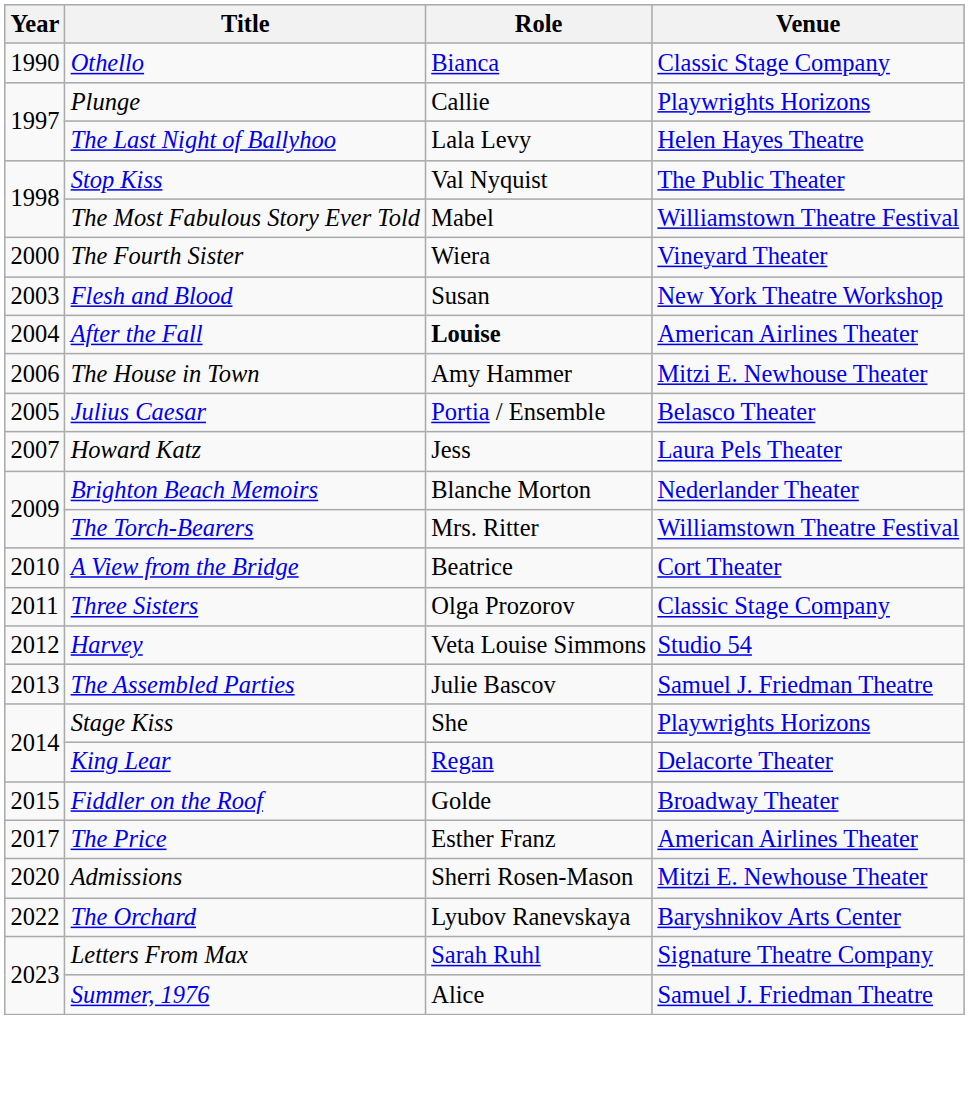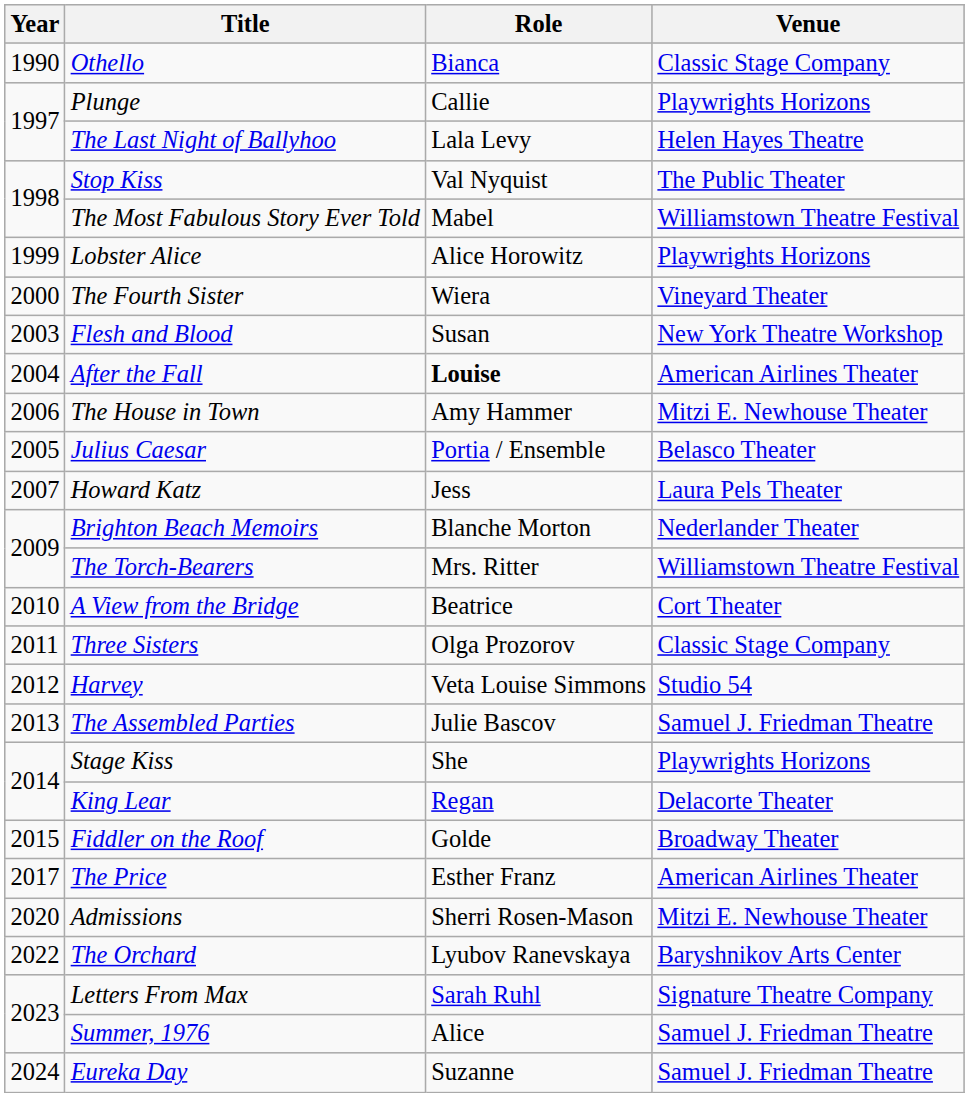 <table class="wikitable sortable">
 <tr>
 <th>Year</th>
 <th>Title</th>
 <th>Role</th>
 <th>Venue</th>
 </tr>
 <tr>
 <td>1990</td>
 <td><em><a href='#'>Othello</a></em></td>
 <td><a href='#'>Bianca</a></td>
 <td><a href='#'>Classic Stage Company</a></td>
 </tr>
 <tr>
 <td rowspan=2>1997</td>
 <td><em>Plunge</em></td>
 <td>Callie</td>
 <td><a href='#'>Playwrights Horizons</a></td>
 </tr>
 <tr>
 <td><em><a href='#'>The Last Night of Ballyhoo</a></em></td>
 <td>Lala Levy</td>
 <td><a href='#'>Helen Hayes Theatre</a></td>
 </tr>
 <tr>
 <td rowspan=2>1998</td>
 <td><em><a href='#'>Stop Kiss</a></em></td>
 <td>Val Nyquist</td>
 <td><a href='#'>The Public Theater</a></td>
 </tr>
 <tr>
 <td><em>The Most Fabulous Story Ever Told</em></td>
 <td>Mabel</td>
 <td><a href='#'>Williamstown Theatre Festival</a></td>
+</tr>
+<tr>
+<td>1999</td>
+<td><em>Lobster Alice</em></td>
+<td>Alice Horowitz</td>
+<td><a href='#'>Playwrights Horizons</a></td>
 </tr>
 <tr>
 <td>2000</td>
 <td><em>The Fourth Sister</em></td>
 <td>Wiera</td>
 <td><a href='#'>Vineyard Theater</a></td>
 </tr>
 <tr>
 <td>2003</td>
 <td><em><a href='#'>Flesh and Blood</a></em></td>
 <td>Susan</td>
 <td><a href='#'>New York Theatre Workshop</a></td>
 </tr>
 <tr>
 <td>2004</td>
 <td><em><a href='#'>After the Fall</a></em></td>
 <td><strong>Louise</strong></td>
 <td><a href='#'>American Airlines Theater</a></td>
 </tr>
 <tr>
 <td>2006</td>
 <td><em>The House in Town</em></td>
 <td>Amy Hammer</td>
 <td><a href='#'>Mitzi E. Newhouse Theater</a></td>
 </tr>
 <tr>
 <td>2005</td>
 <td><em><a href='#'>Julius Caesar</a></em></td>
 <td><a href='#'>Portia</a> / Ensemble</td>
 <td><a href='#'>Belasco Theater</a></td>
 </tr>
 <tr>
 <td>2007</td>
 <td><em>Howard Katz</em></td>
 <td>Jess</td>
 <td><a href='#'>Laura Pels Theater</a></td>
 </tr>
 <tr>
 <td rowspan=2>2009</td>
 <td><em><a href='#'>Brighton Beach Memoirs</a></em></td>
 <td>Blanche Morton</td>
 <td><a href='#'>Nederlander Theater</a></td>
 </tr>
 <tr>
 <td><em><a href='#'>The Torch-Bearers</a></em></td>
 <td>Mrs. Ritter</td>
 <td><a href='#'>Williamstown Theatre Festival</a></td>
 </tr>
 <tr>
 <td>2010</td>
 <td><em><a href='#'>A View from the Bridge</a></em></td>
 <td>Beatrice</td>
 <td><a href='#'>Cort Theater</a></td>
 </tr>
 <tr>
 <td>2011</td>
 <td><em><a href='#'>Three Sisters</a></em></td>
 <td>Olga Prozorov</td>
 <td><a href='#'>Classic Stage Company</a></td>
 </tr>
 <tr>
 <td>2012</td>
 <td><em><a href='#'>Harvey</a></em></td>
 <td>Veta Louise Simmons</td>
 <td><a href='#'>Studio 54</a></td>
 </tr>
 <tr>
 <td>2013</td>
 <td><em><a href='#'>The Assembled Parties</a></em></td>
 <td>Julie Bascov</td>
 <td><a href='#'>Samuel J. Friedman Theatre</a></td>
 </tr>
 <tr>
 <td rowspan=2>2014</td>
 <td><em>Stage Kiss</em></td>
 <td>She</td>
 <td><a href='#'>Playwrights Horizons</a></td>
 </tr>
 <tr>
 <td><em><a href='#'>King Lear</a></em></td>
 <td><a href='#'>Regan</a></td>
 <td><a href='#'>Delacorte Theater</a></td>
 </tr>
 <tr>
 <td>2015</td>
 <td><em><a href='#'>Fiddler on the Roof</a></em></td>
 <td>Golde</td>
 <td><a href='#'>Broadway Theater</a></td>
 </tr>
 <tr>
 <td>2017</td>
 <td><em><a href='#'>The Price</a></em></td>
 <td>Esther Franz</td>
 <td><a href='#'>American Airlines Theater</a></td>
 </tr>
 <tr>
 <td>2020</td>
 <td><em>Admissions</em></td>
 <td>Sherri Rosen-Mason</td>
 <td><a href='#'>Mitzi E. Newhouse Theater</a></td>
 </tr>
 <tr>
 <td>2022</td>
 <td><em><a href='#'>The Orchard</a></em></td>
 <td>Lyubov Ranevskaya</td>
 <td><a href='#'>Baryshnikov Arts Center</a></td>
 </tr>
 <tr>
 <td rowspan="2">2023</td>
 <td><em>Letters From Max</em></td>
 <td><a href='#'>Sarah Ruhl</a></td>
 <td><a href='#'>Signature Theatre Company</a></td>
 </tr>
 <tr>
 <td><em><a href='#'>Summer, 1976</a></em></td>
 <td>Alice</td>
 <td><a href='#'>Samuel J. Friedman Theatre</a></td>
 </tr>
+<tr>
+<td>2024</td>
+<td><em><a href='#'>Eureka Day</a></em></td>
+<td>Suzanne</td>
+<td><a href='#'>Samuel J. Friedman Theatre</a></td>
+</tr>
 </table>
